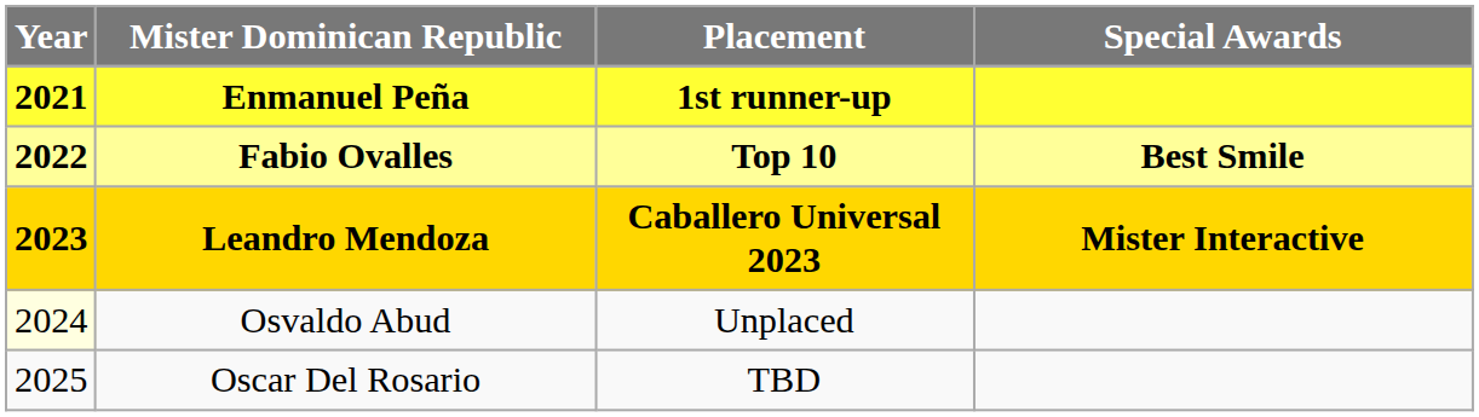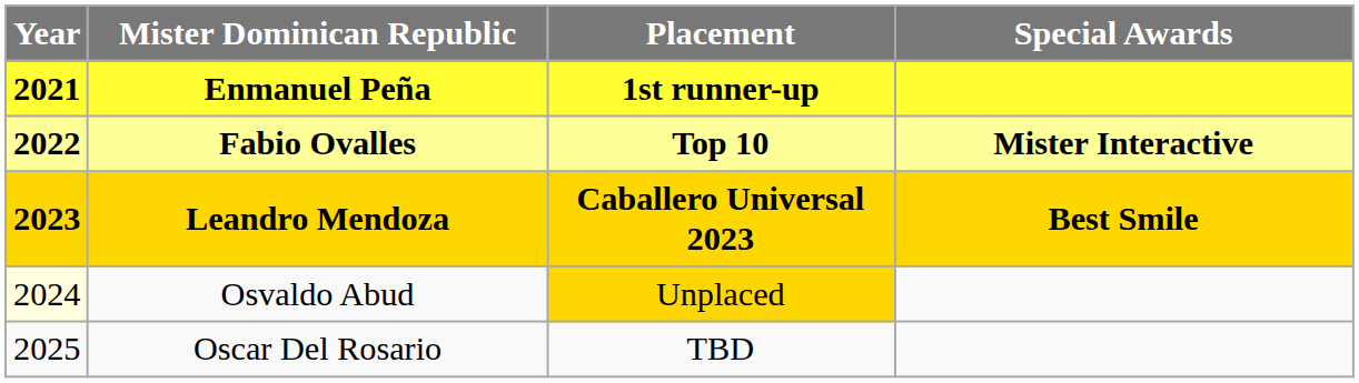 <table class="wikitable sortable" style="font-size: 95%; text-align:center">
 <tr>
 <th width="20" style="background-color:#787878;color:#FFFFFF;">Year</th>
 <th width="200" style="background-color:#787878;color:#FFFFFF;">Mister Dominican Republic</th>
 <th width="150" style="background-color:#787878;color:#FFFFFF;">Placement</th>
 <th width="200" style="background-color:#787878;color:#FFFFFF;">Special Awards</th>
 </tr>
 <tr>
 </tr>
 <tr style="background-color:#FFFF33; font-weight: bold">
 <td>2021</td>
 <td>Enmanuel Peña</td>
 <td>1st runner-up</td>
 <td></td>
 </tr>
 <tr style="background-color:#FFFF99; font-weight: bold">
 <td>2022</td>
 <td>Fabio Ovalles</td>
 <td>Top 10</td>
-<td>Best Smile</td>
+<td>Mister Interactive</td>
 </tr>
 <tr style="background-color:gold; font-weight: bold">
 <td>2023</td>
 <td>Leandro Mendoza</td>
 <td>Caballero Universal 2023</td>
-<td>Mister Interactive</td>
+<td>Best Smile</td>
 </tr>
 <tr>
 <td style="background: lightyellow;">2024</td>
 <td>Osvaldo Abud</td>
-<td>Unplaced</td>
+<td style="background: gold;">Unplaced</td>
 <td></td>
 </tr>
 <tr>
 <td>2025</td>
 <td>Oscar Del Rosario</td>
 <td>TBD</td>
 <td></td>
 </tr>
 </table>
